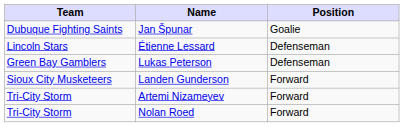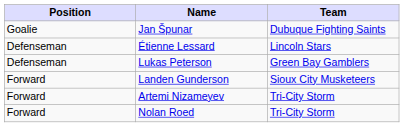 <table class="wikitable">
 <tr>
+<th style="background:#ddf; width: 12em;">Position</th>
+<th style="background:#ddf; width: 12em;">Name</th>
 <th style="background:#ddf; width: 12em;">Team</th>
-<th style="background:#ddf; width: 12em;">Name</th>
-<th style="background:#ddf; width: 12em;">Position</th>
 </tr>
 <tr>
+<td>Goalie</td>
+<td><a href='#'>Jan Špunar</a></td>
 <td><a href='#'>Dubuque Fighting Saints</a></td>
-<td><a href='#'>Jan Špunar</a></td>
-<td>Goalie</td>
 </tr>
 <tr>
+<td>Defenseman</td>
+<td><a href='#'>Étienne Lessard</a></td>
 <td><a href='#'>Lincoln Stars</a></td>
-<td><a href='#'>Étienne Lessard</a></td>
-<td>Defenseman</td>
 </tr>
 <tr>
+<td>Defenseman</td>
+<td><a href='#'>Lukas Peterson</a></td>
 <td><a href='#'>Green Bay Gamblers</a></td>
-<td><a href='#'>Lukas Peterson</a></td>
-<td>Defenseman</td>
 </tr>
 <tr>
+<td>Forward</td>
+<td><a href='#'>Landen Gunderson</a></td>
 <td><a href='#'>Sioux City Musketeers</a></td>
-<td><a href='#'>Landen Gunderson</a></td>
-<td>Forward</td>
 </tr>
 <tr>
+<td>Forward</td>
+<td><a href='#'>Artemi Nizameyev</a></td>
 <td><a href='#'>Tri-City Storm</a></td>
-<td><a href='#'>Artemi Nizameyev</a></td>
-<td>Forward</td>
 </tr>
 <tr>
+<td>Forward</td>
+<td><a href='#'>Nolan Roed</a></td>
 <td><a href='#'>Tri-City Storm</a></td>
-<td><a href='#'>Nolan Roed</a></td>
-<td>Forward</td>
 </tr>
 </table>
